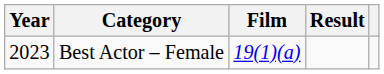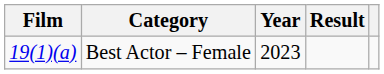 <table class="wikitable sortable plainrowheaders">
 <tr>
+<th scope="col">Film</th>
+<th scope="col">Category</th>
 <th scope="col">Year</th>
-<th scope="col">Category</th>
-<th scope="col">Film</th>
 <th scope="col">Result</th>
 <th scope="col" class="unsortable"></th>
 </tr>
 <tr>
+<td><em><a href='#'>19(1)(a)</a></em></td>
+<td>Best Actor – Female</td>
 <td>2023</td>
-<td>Best Actor – Female</td>
-<td><em><a href='#'>19(1)(a)</a></em></td>
 <td></td>
 <td></td>
 </tr>
 </table>
